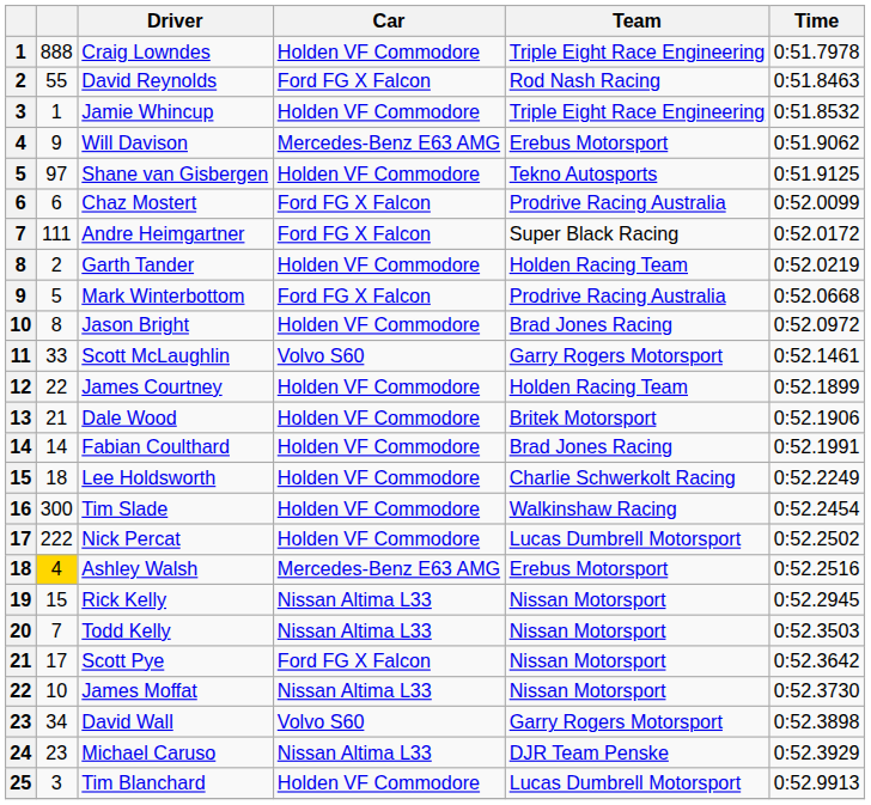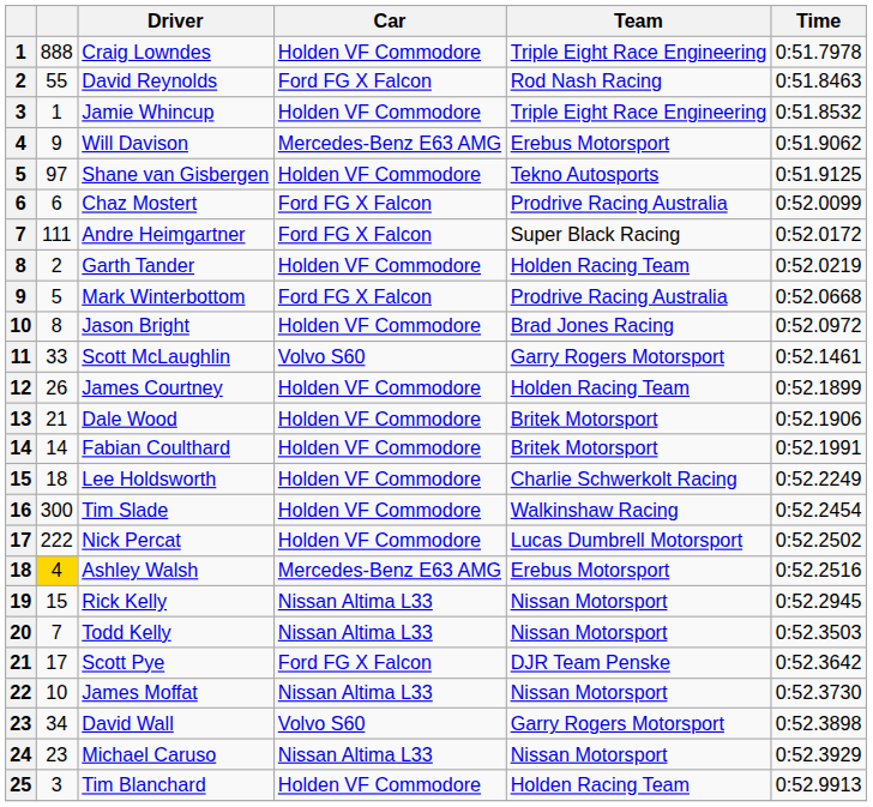 <table class="wikitable" style="font-size: 90%">
 <tr>
 <th></th>
 <th></th>
 <th>Driver</th>
 <th>Car</th>
 <th>Team</th>
 <th>Time</th>
 </tr>
 <tr>
 <th>1</th>
 <td align="center">888</td>
 <td> <a href='#'>Craig Lowndes</a></td>
 <td><a href='#'>Holden VF Commodore</a></td>
 <td><a href='#'>Triple Eight Race Engineering</a></td>
 <td>0:51.7978</td>
 </tr>
 <tr>
 <th>2</th>
 <td align="center">55</td>
 <td> <a href='#'>David Reynolds</a></td>
 <td><a href='#'>Ford FG X Falcon</a></td>
 <td><a href='#'>Rod Nash Racing</a></td>
 <td>0:51.8463</td>
 </tr>
 <tr>
 <th>3</th>
 <td align="center">1</td>
 <td> <a href='#'>Jamie Whincup</a></td>
 <td><a href='#'>Holden VF Commodore</a></td>
 <td><a href='#'>Triple Eight Race Engineering</a></td>
 <td>0:51.8532</td>
 </tr>
 <tr>
 <th>4</th>
 <td align="center">9</td>
 <td> <a href='#'>Will Davison</a></td>
 <td><a href='#'>Mercedes-Benz E63 AMG</a></td>
 <td><a href='#'>Erebus Motorsport</a></td>
 <td>0:51.9062</td>
 </tr>
 <tr>
 <th>5</th>
 <td align="center">97</td>
 <td> <a href='#'>Shane van Gisbergen</a></td>
 <td><a href='#'>Holden VF Commodore</a></td>
 <td><a href='#'>Tekno Autosports</a></td>
 <td>0:51.9125</td>
 </tr>
 <tr>
 <th>6</th>
 <td align="center">6</td>
 <td> <a href='#'>Chaz Mostert</a></td>
 <td><a href='#'>Ford FG X Falcon</a></td>
 <td><a href='#'>Prodrive Racing Australia</a></td>
 <td>0:52.0099</td>
 </tr>
 <tr>
 <th>7</th>
 <td align="center">111</td>
 <td> <a href='#'>Andre Heimgartner</a></td>
 <td><a href='#'>Ford FG X Falcon</a></td>
 <td>Super Black Racing</td>
 <td>0:52.0172</td>
 </tr>
 <tr>
 <th>8</th>
 <td align="center">2</td>
 <td> <a href='#'>Garth Tander</a></td>
 <td><a href='#'>Holden VF Commodore</a></td>
 <td><a href='#'>Holden Racing Team</a></td>
 <td>0:52.0219</td>
 </tr>
 <tr>
 <th>9</th>
 <td align="center">5</td>
 <td> <a href='#'>Mark Winterbottom</a></td>
 <td><a href='#'>Ford FG X Falcon</a></td>
 <td><a href='#'>Prodrive Racing Australia</a></td>
 <td>0:52.0668</td>
 </tr>
 <tr>
 <th>10</th>
 <td align="center">8</td>
 <td> <a href='#'>Jason Bright</a></td>
 <td><a href='#'>Holden VF Commodore</a></td>
 <td><a href='#'>Brad Jones Racing</a></td>
 <td>0:52.0972</td>
 </tr>
 <tr>
 <th>11</th>
 <td align="center">33</td>
 <td> <a href='#'>Scott McLaughlin</a></td>
 <td><a href='#'>Volvo S60</a></td>
 <td><a href='#'>Garry Rogers Motorsport</a></td>
 <td>0:52.1461</td>
 </tr>
 <tr>
 <th>12</th>
-<td align="center">22</td>
+<td align="center">26</td>
 <td> <a href='#'>James Courtney</a></td>
 <td><a href='#'>Holden VF Commodore</a></td>
 <td><a href='#'>Holden Racing Team</a></td>
 <td>0:52.1899</td>
 </tr>
 <tr>
 <th>13</th>
 <td align="center">21</td>
 <td> <a href='#'>Dale Wood</a></td>
 <td><a href='#'>Holden VF Commodore</a></td>
 <td><a href='#'>Britek Motorsport</a></td>
 <td>0:52.1906</td>
 </tr>
 <tr>
 <th>14</th>
 <td align="center">14</td>
 <td> <a href='#'>Fabian Coulthard</a></td>
 <td><a href='#'>Holden VF Commodore</a></td>
-<td><a href='#'>Brad Jones Racing</a></td>
+<td><a href='#'>Britek Motorsport</a></td>
 <td>0:52.1991</td>
 </tr>
 <tr>
 <th>15</th>
 <td align="center">18</td>
 <td> <a href='#'>Lee Holdsworth</a></td>
 <td><a href='#'>Holden VF Commodore</a></td>
 <td><a href='#'>Charlie Schwerkolt Racing</a></td>
 <td>0:52.2249</td>
 </tr>
 <tr>
 <th>16</th>
 <td align="center">300</td>
 <td> <a href='#'>Tim Slade</a></td>
 <td><a href='#'>Holden VF Commodore</a></td>
 <td><a href='#'>Walkinshaw Racing</a></td>
 <td>0:52.2454</td>
 </tr>
 <tr>
 <th>17</th>
 <td align="center">222</td>
 <td> <a href='#'>Nick Percat</a></td>
 <td><a href='#'>Holden VF Commodore</a></td>
 <td><a href='#'>Lucas Dumbrell Motorsport</a></td>
 <td>0:52.2502</td>
 </tr>
 <tr>
 <th>18</th>
 <td align="center" style="background: gold;">4</td>
 <td> <a href='#'>Ashley Walsh</a></td>
 <td><a href='#'>Mercedes-Benz E63 AMG</a></td>
 <td><a href='#'>Erebus Motorsport</a></td>
 <td>0:52.2516</td>
 </tr>
 <tr>
 <th>19</th>
 <td align="center">15</td>
 <td> <a href='#'>Rick Kelly</a></td>
 <td><a href='#'>Nissan Altima L33</a></td>
 <td><a href='#'>Nissan Motorsport</a></td>
 <td>0:52.2945</td>
 </tr>
 <tr>
 <th>20</th>
 <td align="center">7</td>
 <td> <a href='#'>Todd Kelly</a></td>
 <td><a href='#'>Nissan Altima L33</a></td>
 <td><a href='#'>Nissan Motorsport</a></td>
 <td>0:52.3503</td>
 </tr>
 <tr>
 <th>21</th>
 <td align="center">17</td>
 <td> <a href='#'>Scott Pye</a></td>
 <td><a href='#'>Ford FG X Falcon</a></td>
-<td><a href='#'>Nissan Motorsport</a></td>
+<td><a href='#'>DJR Team Penske</a></td>
 <td>0:52.3642</td>
 </tr>
 <tr>
 <th>22</th>
 <td align="center">10</td>
 <td> <a href='#'>James Moffat</a></td>
 <td><a href='#'>Nissan Altima L33</a></td>
 <td><a href='#'>Nissan Motorsport</a></td>
 <td>0:52.3730</td>
 </tr>
 <tr>
 <th>23</th>
 <td align="center">34</td>
 <td> <a href='#'>David Wall</a></td>
 <td><a href='#'>Volvo S60</a></td>
 <td><a href='#'>Garry Rogers Motorsport</a></td>
 <td>0:52.3898</td>
 </tr>
 <tr>
 <th>24</th>
 <td align="center">23</td>
 <td> <a href='#'>Michael Caruso</a></td>
 <td><a href='#'>Nissan Altima L33</a></td>
-<td><a href='#'>DJR Team Penske</a></td>
+<td><a href='#'>Nissan Motorsport</a></td>
 <td>0:52.3929</td>
 </tr>
 <tr>
 <th>25</th>
 <td align="center">3</td>
 <td> <a href='#'>Tim Blanchard</a></td>
 <td><a href='#'>Holden VF Commodore</a></td>
-<td><a href='#'>Lucas Dumbrell Motorsport</a></td>
+<td><a href='#'>Holden Racing Team</a></td>
 <td>0:52.9913</td>
 </tr>
 <tr>
 </tr>
 </table>
